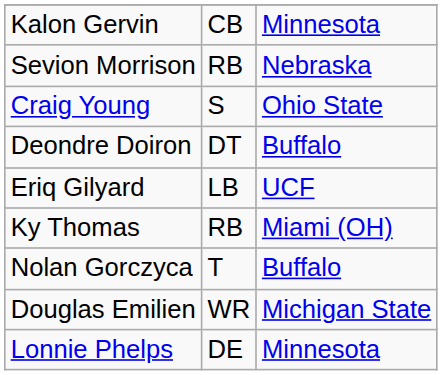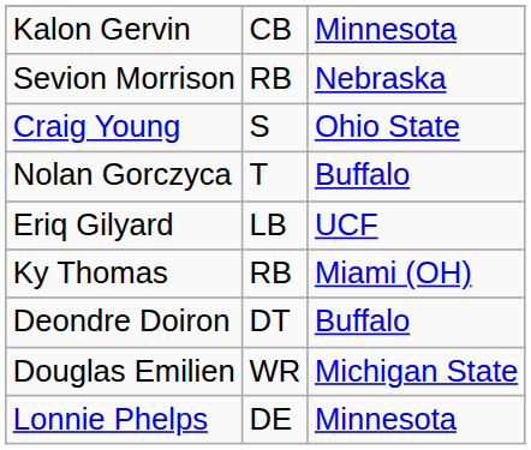 <table class="wikitable">
 <tr>
 </tr>
 <tr>
 <td>Kalon Gervin</td>
 <td>CB</td>
 <td><a href='#'>Minnesota</a></td>
 </tr>
 <tr>
 <td>Sevion Morrison</td>
 <td>RB</td>
 <td><a href='#'>Nebraska</a></td>
 </tr>
 <tr>
 <td><a href='#'>Craig Young</a></td>
 <td>S</td>
 <td><a href='#'>Ohio State</a></td>
 </tr>
 <tr>
-<td>Deondre Doiron</td>
-<td>DT</td>
+<td>Nolan Gorczyca</td>
+<td>T</td>
 <td><a href='#'>Buffalo</a></td>
 </tr>
 <tr>
 <td>Eriq Gilyard</td>
 <td>LB</td>
 <td><a href='#'>UCF</a></td>
 </tr>
 <tr>
 <td>Ky Thomas</td>
 <td>RB</td>
 <td><a href='#'>Miami (OH)</a></td>
 </tr>
 <tr>
-<td>Nolan Gorczyca</td>
-<td>T</td>
+<td>Deondre Doiron</td>
+<td>DT</td>
 <td><a href='#'>Buffalo</a></td>
 </tr>
 <tr>
 <td>Douglas Emilien</td>
 <td>WR</td>
 <td><a href='#'>Michigan State</a></td>
 </tr>
 <tr>
 <td><a href='#'>Lonnie Phelps</a></td>
 <td>DE</td>
 <td><a href='#'>Minnesota</a></td>
 </tr>
 </table>
